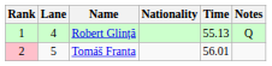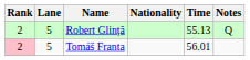 <table class="wikitable sortable" style="text-align:center">
 <tr>
 <th>Rank</th>
 <th>Lane</th>
 <th>Name</th>
 <th>Nationality</th>
 <th>Time</th>
 <th>Notes</th>
 </tr>
 <tr bgcolor=ccffcc>
-<td>1</td>
-<td>4</td>
+<td>2</td>
+<td>5</td>
 <td align=left><a href='#'>Robert Glință</a></td>
 <td align=left></td>
 <td>55.13</td>
 <td>Q</td>
 </tr>
 <tr>
 <td style="background: pink;">2</td>
 <td>5</td>
 <td align=left><a href='#'>Tomáš Franta</a></td>
 <td align=left></td>
 <td>56.01</td>
 <td></td>
 </tr>
 </table>
